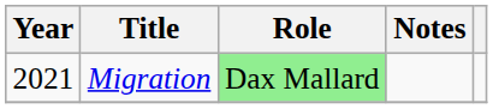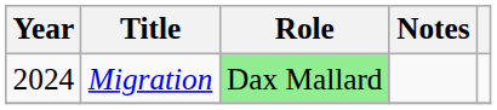 <table class="wikitable ">
 <tr>
 <th>Year</th>
 <th>Title</th>
 <th>Role</th>
 <th>Notes</th>
 <th></th>
 </tr>
 <tr>
-<td>2021</td>
+<td>2024</td>
 <td><em><a href='#'>Migration</a></em></td>
 <td style="background: lightgreen;">Dax Mallard</td>
 <td></td>
 <td></td>
 </tr>
 <tr>
 </tr>
 </table>
